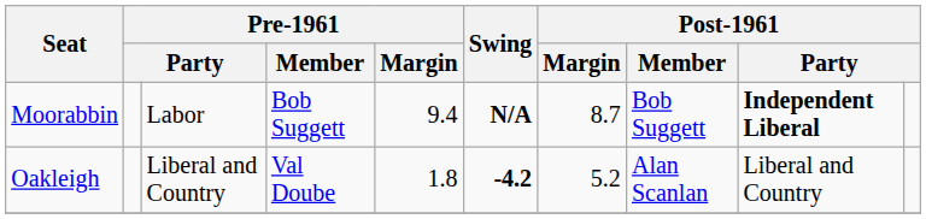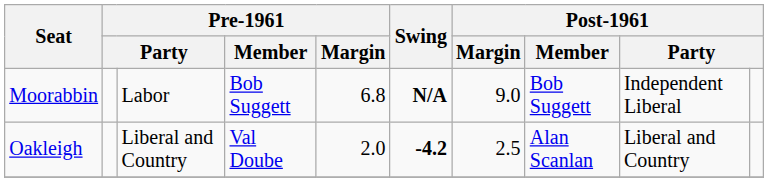 <table class="wikitable">
 <tr>
 <th rowspan="2">Seat</th>
 <th colspan="4">Pre-1961</th>
 <th rowspan="2">Swing</th>
 <th colspan="4">Post-1961</th>
 </tr>
 <tr>
 <th colspan="2">Party</th>
 <th>Member</th>
 <th>Margin</th>
 <th>Margin</th>
 <th>Member</th>
 <th colspan="2">Party</th>
 </tr>
 <tr>
 <td><a href='#'>Moorabbin</a></td>
 <td> </td>
 <td>Labor</td>
 <td><a href='#'>Bob Suggett</a></td>
-<td style="text-align:right;">9.4</td>
+<td style="text-align:right;">6.8</td>
 <td style="text-align:right;"><strong>N/A</strong></td>
-<td style="text-align:right;">8.7</td>
+<td style="text-align:right;">9.0</td>
 <td><a href='#'>Bob Suggett</a></td>
-<td><strong>Independent Liberal</strong></td>
+<td>Independent Liberal</td>
 <td> </td>
 </tr>
 <tr>
 <td><a href='#'>Oakleigh</a></td>
 <td> </td>
 <td>Liberal and Country</td>
 <td><a href='#'>Val Doube</a></td>
-<td style="text-align:right;">1.8</td>
+<td style="text-align:right;">2.0</td>
 <td style="text-align:right;"><strong>-4.2</strong></td>
-<td style="text-align:right;">5.2</td>
+<td style="text-align:right;">2.5</td>
 <td><a href='#'>Alan Scanlan</a></td>
 <td>Liberal and Country</td>
 <td> </td>
 </tr>
 <tr>
 </tr>
 </table>
